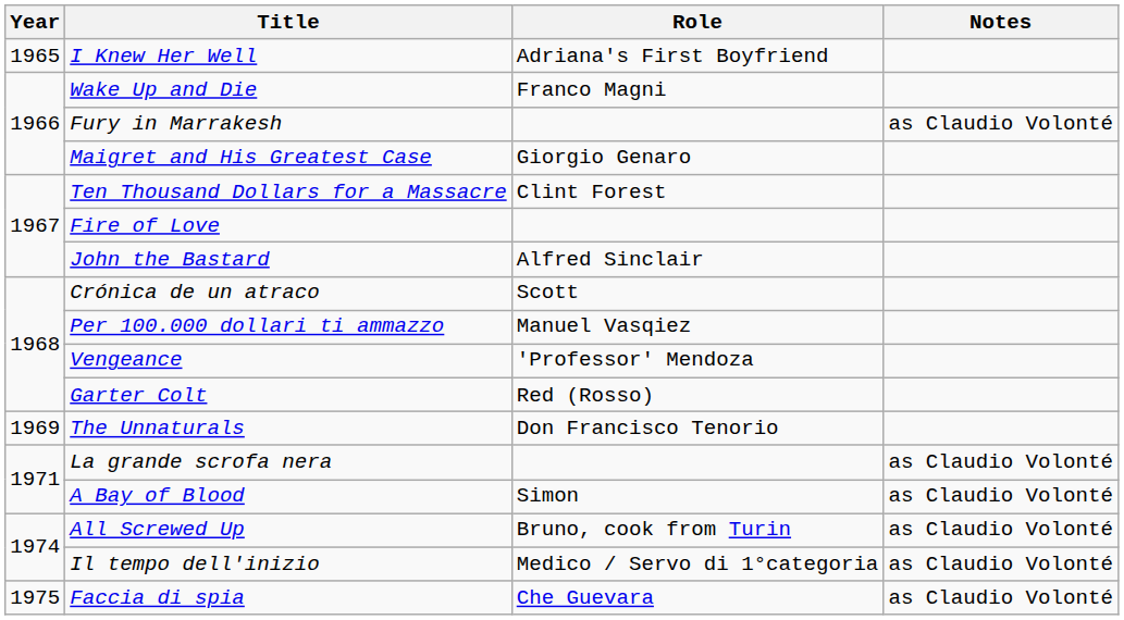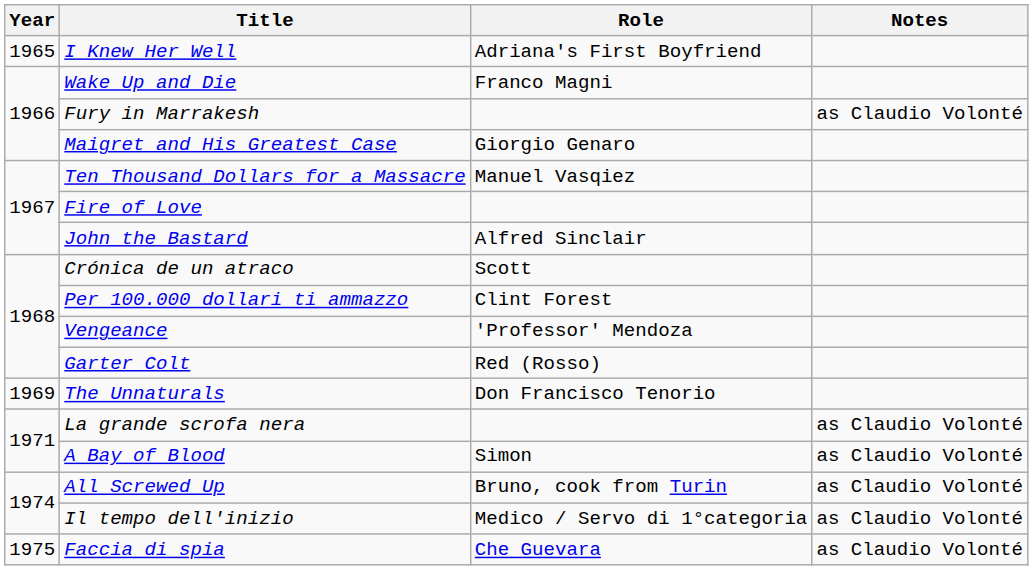 <table class="wikitable sortable">
 <tr>
 <th>Year</th>
 <th>Title</th>
 <th>Role</th>
 <th class="unsortable">Notes</th>
 </tr>
 <tr>
 <td>1965</td>
 <td><em><a href='#'>I Knew Her Well</a></em></td>
 <td>Adriana's First Boyfriend</td>
 <td></td>
 </tr>
 <tr>
 <td rowspan=3>1966</td>
 <td><em><a href='#'>Wake Up and Die</a></em></td>
 <td>Franco Magni</td>
 <td></td>
 </tr>
 <tr>
 <td><em>Fury in Marrakesh</em></td>
 <td></td>
 <td>as Claudio Volonté</td>
 </tr>
 <tr>
 <td><em><a href='#'>Maigret and His Greatest Case</a></em></td>
 <td>Giorgio Genaro</td>
 <td></td>
 </tr>
 <tr>
 <td rowspan=3>1967</td>
 <td><em><a href='#'>Ten Thousand Dollars for a Massacre</a></em></td>
-<td>Clint Forest</td>
+<td>Manuel Vasqiez</td>
 <td></td>
 </tr>
 <tr>
 <td><em><a href='#'>Fire of Love</a></em></td>
 <td></td>
 <td></td>
 </tr>
 <tr>
 <td><em><a href='#'>John the Bastard</a></em></td>
 <td>Alfred Sinclair</td>
 <td></td>
 </tr>
 <tr>
 <td rowspan=4>1968</td>
 <td><em>Crónica de un atraco</em></td>
 <td>Scott</td>
 <td></td>
 </tr>
 <tr>
 <td><em><a href='#'>Per 100.000 dollari ti ammazzo</a></em></td>
-<td>Manuel Vasqiez</td>
+<td>Clint Forest</td>
 <td></td>
 </tr>
 <tr>
 <td><em><a href='#'>Vengeance</a></em></td>
 <td>'Professor' Mendoza</td>
 <td></td>
 </tr>
 <tr>
 <td><em><a href='#'>Garter Colt</a></em></td>
 <td>Red (Rosso)</td>
 <td></td>
 </tr>
 <tr>
 <td>1969</td>
 <td><em><a href='#'>The Unnaturals</a></em></td>
 <td>Don Francisco Tenorio</td>
 <td></td>
 </tr>
 <tr>
 <td rowspan=2>1971</td>
 <td><em>La grande scrofa nera</em></td>
 <td></td>
 <td>as Claudio Volonté</td>
 </tr>
 <tr>
 <td><em><a href='#'>A Bay of Blood</a></em></td>
 <td>Simon</td>
 <td>as Claudio Volonté</td>
 </tr>
 <tr>
 <td rowspan=2>1974</td>
 <td><em><a href='#'>All Screwed Up</a></em></td>
 <td>Bruno, cook from <a href='#'>Turin</a></td>
 <td>as Claudio Volonté</td>
 </tr>
 <tr>
 <td><em>Il tempo dell'inizio</em></td>
 <td>Medico / Servo di 1°categoria</td>
 <td>as Claudio Volonté</td>
 </tr>
 <tr>
 <td>1975</td>
 <td><em><a href='#'>Faccia di spia</a></em></td>
 <td><a href='#'>Che Guevara</a></td>
 <td>as Claudio Volonté</td>
 </tr>
 </table>
